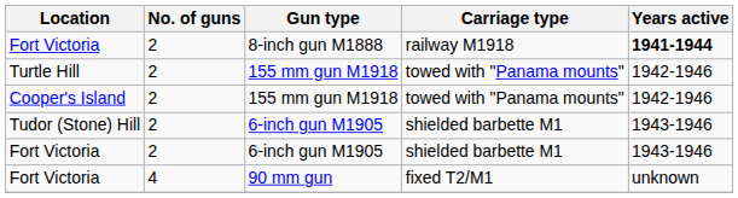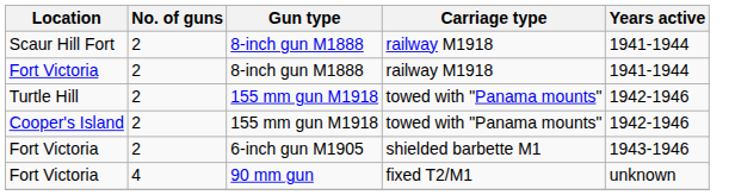 <table class="wikitable">
 <tr>
 <th>Location</th>
 <th>No. of guns</th>
 <th>Gun type</th>
 <th>Carriage type</th>
 <th>Years active</th>
 </tr>
 <tr>
+<td>Scaur Hill Fort</td>
+<td>2</td>
+<td><a href='#'>8-inch gun M1888</a></td>
+<td><a href='#'>railway</a> M1918</td>
+<td>1941-1944</td>
+</tr>
+<tr>
 <td><a href='#'>Fort Victoria</a></td>
 <td>2</td>
 <td>8-inch gun M1888</td>
 <td>railway M1918</td>
-<td><strong>1941-1944</strong></td>
+<td>1941-1944</td>
 </tr>
 <tr>
 <td>Turtle Hill</td>
 <td>2</td>
 <td><a href='#'>155 mm gun M1918</a></td>
 <td>towed with "<a href='#'>Panama mounts</a>"</td>
 <td>1942-1946</td>
 </tr>
 <tr>
 <td><a href='#'>Cooper's Island</a></td>
 <td>2</td>
 <td>155 mm gun M1918</td>
 <td>towed with "Panama mounts"</td>
 <td>1942-1946</td>
-</tr>
-<tr>
-<td>Tudor (Stone) Hill</td>
-<td>2</td>
-<td><a href='#'>6-inch gun M1905</a></td>
-<td>shielded barbette M1</td>
-<td>1943-1946</td>
 </tr>
 <tr>
 <td>Fort Victoria</td>
 <td>2</td>
 <td>6-inch gun M1905</td>
 <td>shielded barbette M1</td>
 <td>1943-1946</td>
 </tr>
 <tr>
 <td>Fort Victoria</td>
 <td>4</td>
 <td><a href='#'>90 mm gun</a></td>
 <td>fixed T2/M1</td>
 <td>unknown</td>
 </tr>
 <tr>
 </tr>
 </table>
